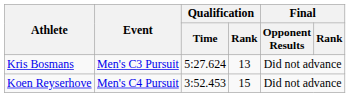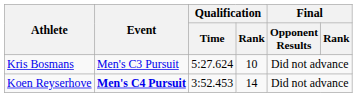 <table class="wikitable" border="1">
 <tr>
 <th rowspan="2">Athlete</th>
 <th rowspan="2">Event</th>
 <th colspan=2>Qualification</th>
 <th colspan=2>Final</th>
 </tr>
 <tr style="font-size:95%">
 <th>Time</th>
 <th>Rank</th>
 <th>Opponent<br>Results</th>
 <th>Rank</th>
 </tr>
 <tr>
 <td><a href='#'>Kris Bosmans</a></td>
 <td><a href='#'>Men's C3 Pursuit</a></td>
 <td align=center>5:27.624</td>
-<td align=center>13</td>
+<td align=center>10</td>
 <td align=center colspan=2>Did not advance</td>
 </tr>
 <tr>
 <td><a href='#'>Koen Reyserhove</a></td>
-<td><a href='#'>Men's C4 Pursuit</a></td>
+<td><strong><a href='#'>Men's C4 Pursuit</a></strong></td>
 <td align=center>3:52.453</td>
-<td align=center>15</td>
+<td align=center>14</td>
 <td align=center colspan=2>Did not advance</td>
 </tr>
 </table>
